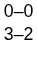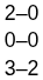 <table cellspacing=1 width=70%>
 <tr>
 <th width=25%></th>
 <th width=30%></th>
 <th width=15%></th>
 <th width=30%></th>
+</tr>
+<tr>
+<td></td>
+<td align=right></td>
+<td align=center>2–0</td>
+<td></td>
 </tr>
 <tr>
 <td></td>
 <td align=right></td>
 <td align=center>0–0</td>
 <td></td>
 </tr>
 <tr>
 <td></td>
 <td align=right></td>
 <td align=center>3–2</td>
 <td></td>
 </tr>
 </table>
